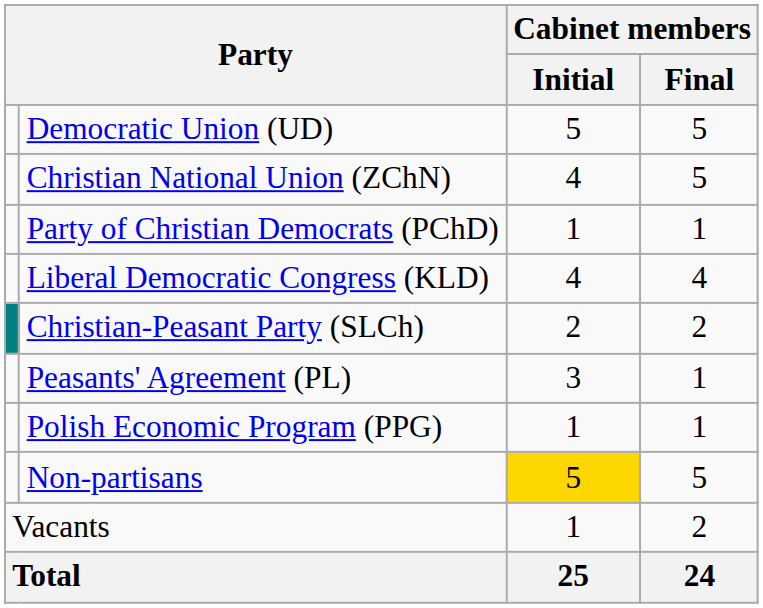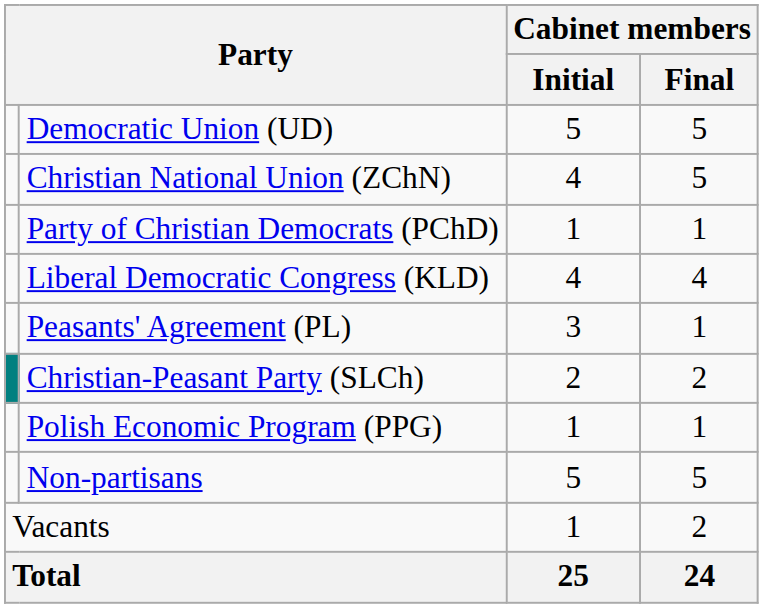 <table class="wikitable" style="text-align: center;">
 <tr>
 <th colspan="2" rowspan="2">Party</th>
 <th colspan="2">Cabinet members</th>
 </tr>
 <tr>
 <th>Initial</th>
 <th>Final</th>
 </tr>
 <tr>
 <td></td>
 <td style="text-align: left;"><a href='#'>Democratic Union</a> (UD)</td>
 <td>5</td>
 <td>5</td>
 </tr>
 <tr>
 <td></td>
 <td style="text-align: left;"><a href='#'>Christian National Union</a> (ZChN)</td>
 <td>4</td>
 <td>5</td>
 </tr>
 <tr>
 <td></td>
 <td style="text-align: left;"><a href='#'>Party of Christian Democrats</a> (PChD)</td>
 <td>1</td>
 <td>1</td>
 </tr>
 <tr>
 <td></td>
 <td style="text-align: left;"><a href='#'>Liberal Democratic Congress</a> (KLD)</td>
 <td>4</td>
 <td>4</td>
 </tr>
 <tr>
+<td></td>
+<td style="text-align: left;"><a href='#'>Peasants' Agreement</a> (PL)</td>
+<td>3</td>
+<td>1</td>
+</tr>
+<tr>
 <td style="background: teal;"></td>
 <td style="text-align: left;"><a href='#'>Christian-Peasant Party</a> (SLCh)</td>
 <td>2</td>
 <td>2</td>
-</tr>
-<tr>
-<td></td>
-<td style="text-align: left;"><a href='#'>Peasants' Agreement</a> (PL)</td>
-<td>3</td>
-<td>1</td>
 </tr>
 <tr>
 <td></td>
 <td style="text-align: left;"><a href='#'>Polish Economic Program</a> (PPG)</td>
 <td>1</td>
 <td>1</td>
 </tr>
 <tr>
 <td></td>
 <td style="text-align: left;"><a href='#'>Non-partisans</a></td>
-<td style="background: gold;">5</td>
+<td>5</td>
 <td>5</td>
 </tr>
 <tr>
 <td colspan="2" style="text-align: left;">Vacants</td>
 <td>1</td>
 <td>2</td>
 </tr>
 <tr>
 <th colspan="2" style="text-align: left;">Total</th>
 <th>25</th>
 <th>24</th>
 </tr>
 </table>
